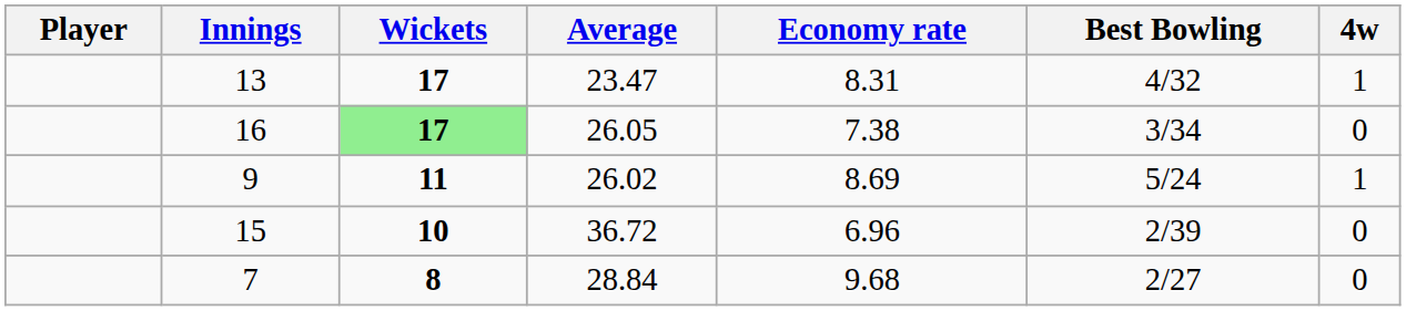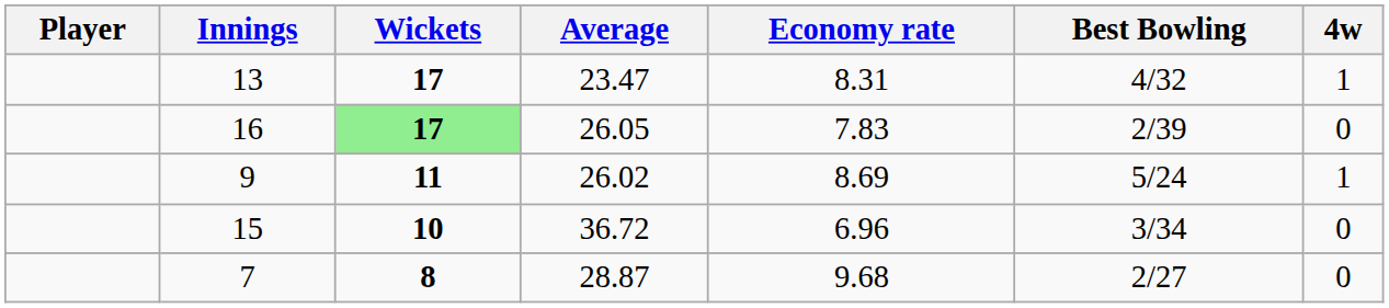 <table class="wikitable sortable" align="center" style="text-align: center; font-size: 100%; width:80%">
 <tr>
 <th>Player</th>
 <th><a href='#'>Innings</a></th>
 <th><a href='#'>Wickets</a></th>
 <th><a href='#'>Average</a></th>
 <th><a href='#'>Economy rate</a></th>
 <th>Best Bowling</th>
 <th>4w</th>
 </tr>
 <tr>
 <td></td>
 <td>13</td>
 <td><strong>17</strong></td>
 <td>23.47</td>
 <td>8.31</td>
 <td>4/32</td>
 <td>1</td>
 </tr>
 <tr>
 <td></td>
 <td>16</td>
 <td style="background: lightgreen;"><strong>17</strong></td>
 <td>26.05</td>
-<td>7.38</td>
-<td>3/34</td>
+<td>7.83</td>
+<td>2/39</td>
 <td>0</td>
 </tr>
 <tr>
 <td></td>
 <td>9</td>
 <td><strong>11</strong></td>
 <td>26.02</td>
 <td>8.69</td>
 <td>5/24</td>
 <td>1</td>
 </tr>
 <tr>
 <td></td>
 <td>15</td>
 <td><strong>10</strong></td>
 <td>36.72</td>
 <td>6.96</td>
-<td>2/39</td>
+<td>3/34</td>
 <td>0</td>
 </tr>
 <tr>
 <td></td>
 <td>7</td>
 <td><strong>8</strong></td>
-<td>28.84</td>
+<td>28.87</td>
 <td>9.68</td>
 <td>2/27</td>
 <td>0</td>
 </tr>
 </table>
